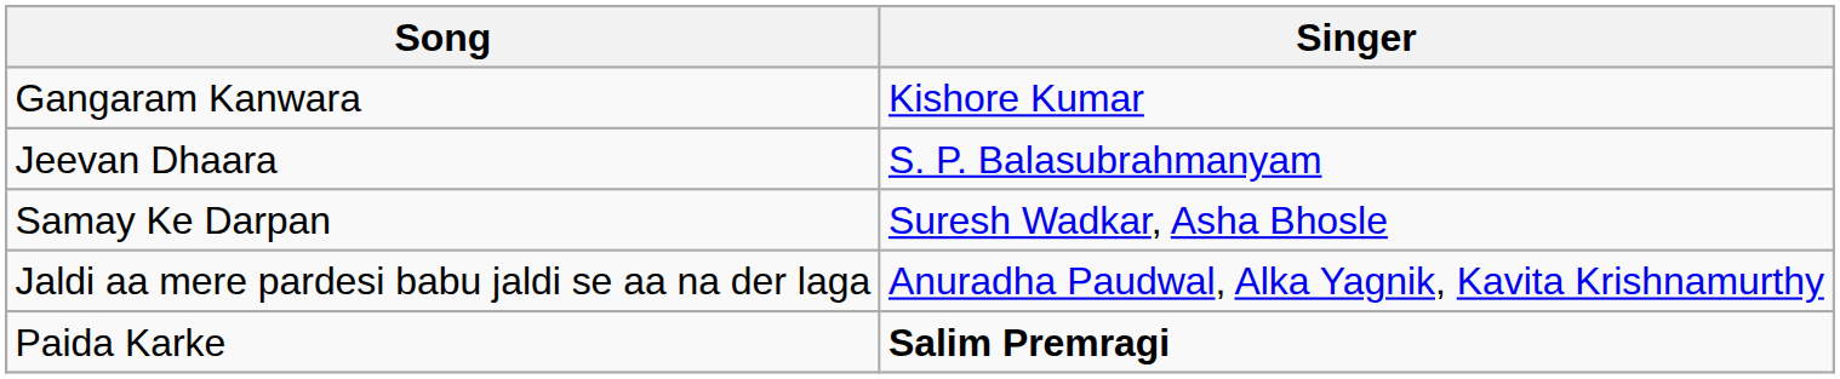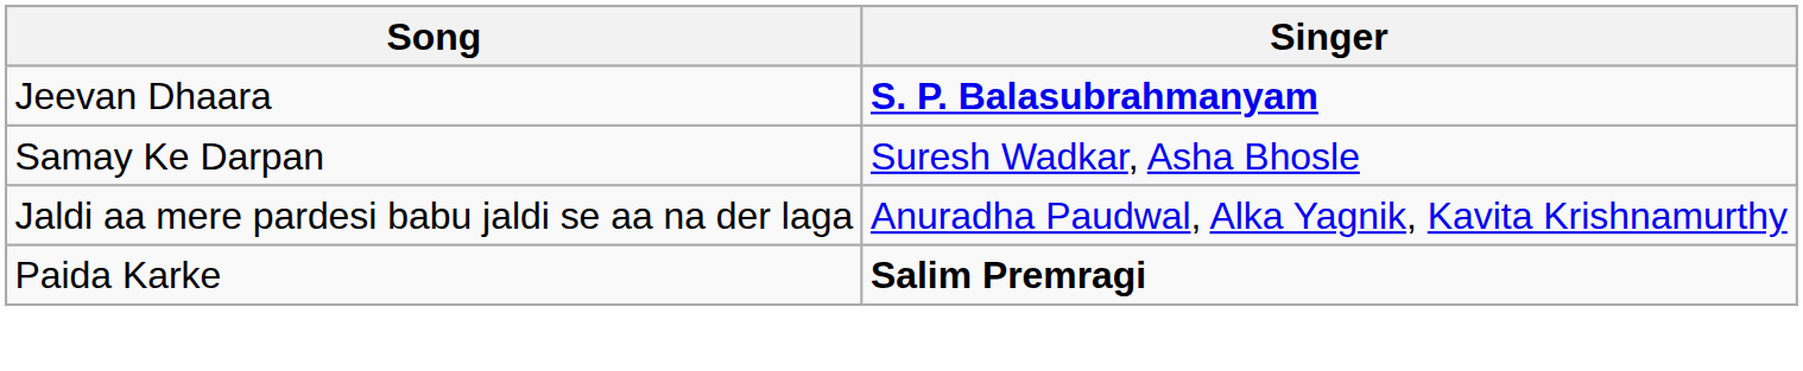 <table class="wikitable" style="font-size:95%">
 <tr>
 <th>Song</th>
 <th>Singer</th>
 </tr>
 <tr>
-<td>Gangaram Kanwara</td>
-<td><a href='#'>Kishore Kumar</a></td>
-</tr>
-<tr>
 <td>Jeevan Dhaara</td>
-<td><a href='#'>S. P. Balasubrahmanyam</a></td>
+<td><strong><a href='#'>S. P. Balasubrahmanyam</a></strong></td>
 </tr>
 <tr>
 <td>Samay Ke Darpan</td>
 <td><a href='#'>Suresh Wadkar</a>, <a href='#'>Asha Bhosle</a></td>
 </tr>
 <tr>
 <td>Jaldi aa mere pardesi babu jaldi se aa na der laga</td>
 <td><a href='#'>Anuradha Paudwal</a>, <a href='#'>Alka Yagnik</a>, <a href='#'>Kavita Krishnamurthy</a></td>
 </tr>
 <tr>
 <td>Paida Karke</td>
 <td><strong>Salim Premragi</strong></td>
 </tr>
 </table>
